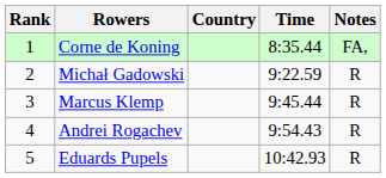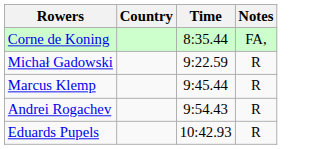 <table class="wikitable" style="text-align:center">
 <tr>
-<th>Rank</th>
 <th>Rowers</th>
 <th>Country</th>
 <th>Time</th>
 <th>Notes</th>
 </tr>
 <tr bgcolor=ccffcc>
-<td>1</td>
 <td align="left"><a href='#'>Corne de Koning</a></td>
 <td align="left"></td>
 <td>8:35.44</td>
 <td>FA, <strong></strong></td>
 </tr>
 <tr>
-<td>2</td>
 <td align="left"><a href='#'>Michał Gadowski</a></td>
 <td align="left"></td>
 <td>9:22.59</td>
 <td>R</td>
 </tr>
 <tr>
-<td>3</td>
 <td align="left"><a href='#'>Marcus Klemp</a></td>
 <td align="left"></td>
 <td>9:45.44</td>
 <td>R</td>
 </tr>
 <tr>
-<td>4</td>
 <td align="left"><a href='#'>Andrei Rogachev</a></td>
 <td align="left"></td>
 <td>9:54.43</td>
 <td>R</td>
 </tr>
 <tr>
-<td>5</td>
 <td align="left"><a href='#'>Eduards Pupels</a></td>
 <td align="left"></td>
 <td>10:42.93</td>
 <td>R</td>
 </tr>
 </table>
